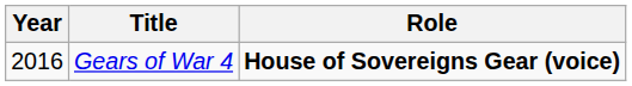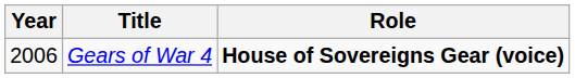 <table class="wikitable sortable">
 <tr>
 <th>Year</th>
 <th>Title</th>
 <th>Role</th>
 </tr>
 <tr>
-<td>2016</td>
+<td>2006</td>
 <td><em><a href='#'>Gears of War 4</a></em></td>
 <td><strong>House of Sovereigns Gear (voice)</strong></td>
 </tr>
 </table>
